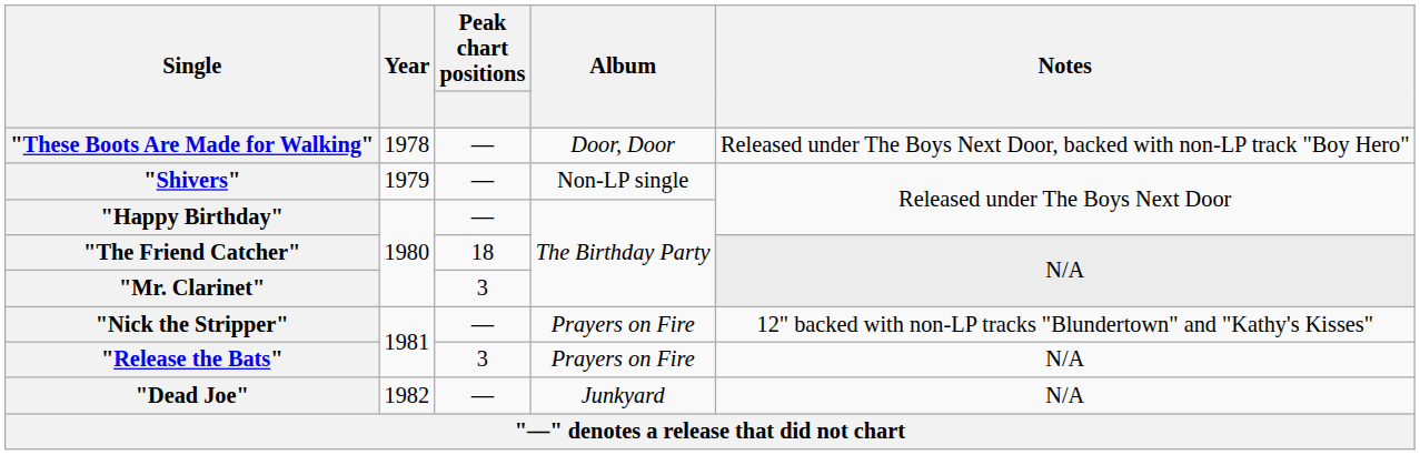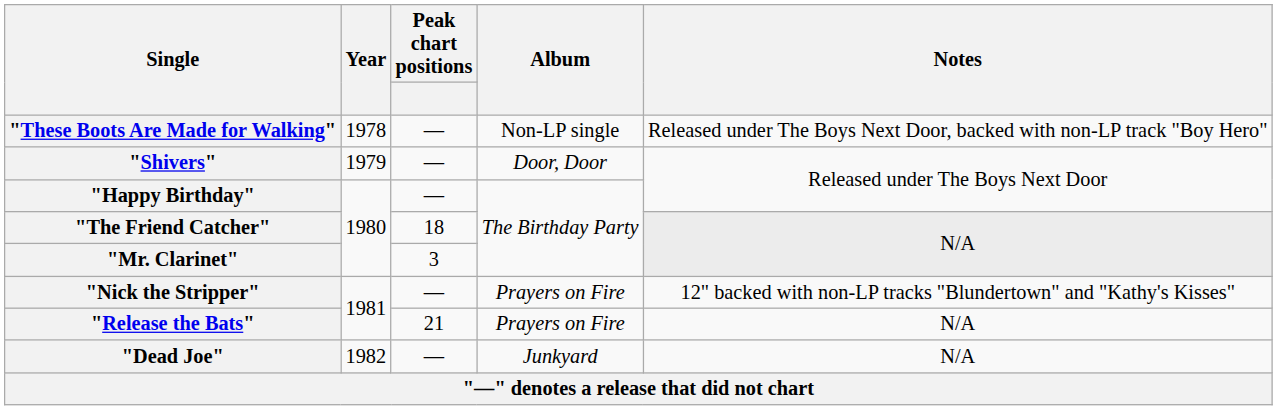 <table class="wikitable plainrowheaders" style="text-align:center">
 <tr>
 <th scope="col" rowspan="2">Single</th>
 <th scope="col" rowspan="2">Year</th>
 <th scope="col" colspan="1">Peak chart positions</th>
 <th scope="col" rowspan="2">Album</th>
 <th scope="col" rowspan="2">Notes</th>
 </tr>
 <tr>
 <th scope="col" style="width:2em"><br></th>
 </tr>
 <tr>
 <th scope="row">"<a href='#'>These Boots Are Made for Walking</a>"</th>
 <td>1978</td>
 <td>—</td>
-<td><em>Door, Door</em></td>
+<td>Non-LP single</td>
 <td>Released under The Boys Next Door, backed with non-LP track "Boy Hero"</td>
 </tr>
 <tr>
 <th scope="row">"<a href='#'>Shivers</a>"</th>
 <td>1979</td>
 <td>—</td>
-<td>Non-LP single</td>
+<td><em>Door, Door</em></td>
 <td rowspan="2">Released under The Boys Next Door</td>
 </tr>
 <tr>
 <th scope="row">"Happy Birthday"</th>
 <td rowspan="3">1980</td>
 <td>—</td>
 <td rowspan="3"><em>The Birthday Party</em></td>
 </tr>
 <tr>
 <th scope="row">"The Friend Catcher"</th>
 <td>18</td>
 <td rowspan="2" style="background:#ececec"><span>N/A</span></td>
 </tr>
 <tr>
 <th scope="row">"Mr. Clarinet"</th>
 <td>3</td>
 </tr>
 <tr>
 <th scope="row">"Nick the Stripper"</th>
 <td rowspan="2">1981</td>
 <td>—</td>
 <td><em>Prayers on Fire</em></td>
 <td>12" backed with non-LP tracks "Blundertown" and "Kathy's Kisses"</td>
 </tr>
 <tr>
 <th scope="row">"<a href='#'>Release the Bats</a>"</th>
-<td>3</td>
+<td>21</td>
 <td><em>Prayers on Fire</em></td>
 <td><span>N/A</span></td>
 </tr>
 <tr>
 <th scope="row">"Dead Joe"</th>
 <td>1982</td>
 <td>—</td>
 <td><em>Junkyard</em></td>
 <td><span>N/A</span></td>
 </tr>
 <tr>
 <th colspan="5" scope="row" style="text-align:center">"—" denotes a release that did not chart</th>
 </tr>
 </table>
